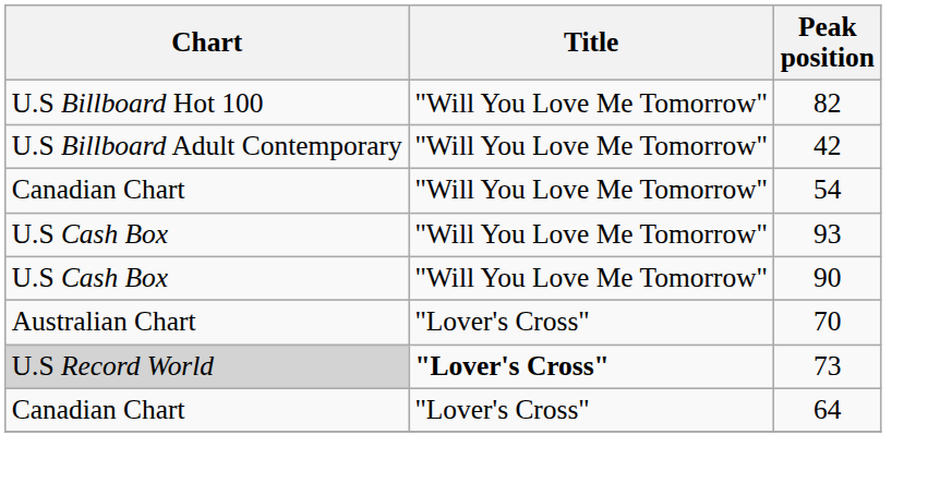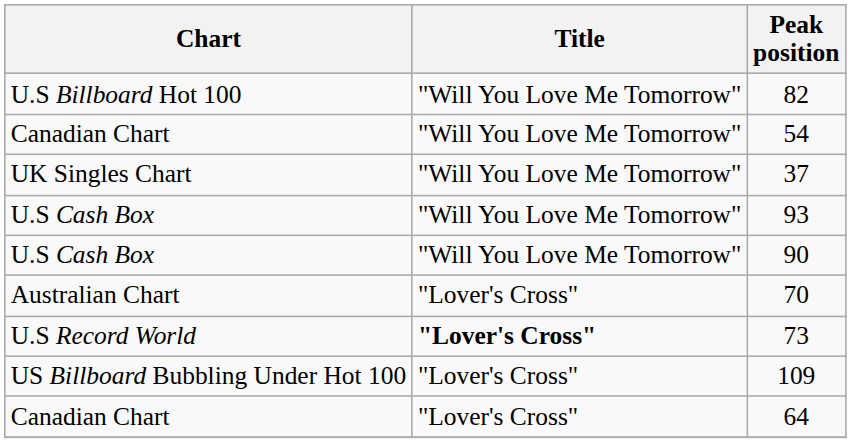 <table class="wikitable sortable">
 <tr>
 <th>Chart</th>
 <th>Title</th>
 <th>Peak<br>position</th>
 </tr>
 <tr>
 <td>U.S <em>Billboard</em> Hot 100</td>
 <td>"Will You Love Me Tomorrow"</td>
 <td align="center">82</td>
 </tr>
 <tr>
-<td>U.S <em>Billboard</em> Adult Contemporary</td>
-<td>"Will You Love Me Tomorrow"</td>
-<td align="center">42</td>
-</tr>
-<tr>
 <td>Canadian Chart</td>
 <td>"Will You Love Me Tomorrow"</td>
 <td align="center">54</td>
+</tr>
+<tr>
+<td>UK Singles Chart</td>
+<td>"Will You Love Me Tomorrow"</td>
+<td align="center">37</td>
 </tr>
 <tr>
 <td>U.S <em>Cash Box</em></td>
 <td>"Will You Love Me Tomorrow"</td>
 <td align="center">93</td>
 </tr>
 <tr>
 <td>U.S <em>Cash Box</em></td>
 <td>"Will You Love Me Tomorrow"</td>
 <td align="center">90</td>
 </tr>
 <tr>
 <td>Australian Chart</td>
 <td>"Lover's Cross"</td>
 <td align="center">70</td>
 </tr>
 <tr>
-<td style="background: lightgrey;">U.S <em>Record World</em> </td>
+<td>U.S <em>Record World</em> </td>
 <td><strong>"Lover's Cross"</strong></td>
 <td align="center">73</td>
+</tr>
+<tr>
+<td>US <em>Billboard</em> Bubbling Under Hot 100</td>
+<td>"Lover's Cross"</td>
+<td align="center">109</td>
 </tr>
 <tr>
 <td>Canadian Chart</td>
 <td>"Lover's Cross"</td>
 <td align="center">64</td>
 </tr>
 <tr>
 </tr>
 </table>
